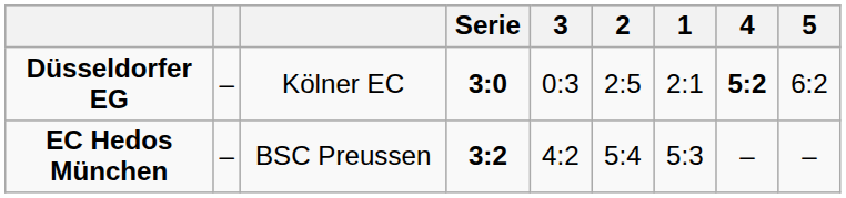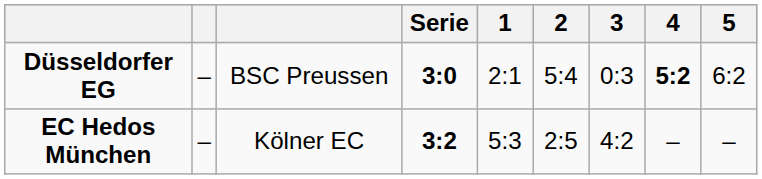 <table class="wikitable" width="80%">
 <tr style="background-color:#c0c0c0;">
 <th style="width:25%;"></th>
 <th style="width:2.5%;"></th>
 <th style="width:25%;"></th>
 <th style="width:10%;">Serie</th>
+<th style="width:7.5%;">1</th>
+<th style="width:7.5%;">2</th>
 <th style="width:7.5%;">3</th>
-<th style="width:7.5%;">2</th>
-<th style="width:7.5%;">1</th>
 <th style="width:7.5%;">4</th>
 <th style="width:7.5%;">5</th>
 </tr>
 <tr align="center">
 <td><strong>Düsseldorfer EG</strong></td>
 <td>–</td>
-<td>Kölner EC</td>
+<td>BSC Preussen</td>
 <td><strong>3:0</strong></td>
+<td>2:1</td>
+<td>5:4</td>
 <td>0:3</td>
-<td>2:5</td>
-<td>2:1</td>
 <td><strong>5:2</strong></td>
 <td>6:2</td>
 </tr>
 <tr align="center">
 <td><strong>EC Hedos München</strong></td>
 <td>–</td>
-<td>BSC Preussen</td>
+<td>Kölner EC</td>
 <td><strong>3:2</strong></td>
+<td>5:3</td>
+<td>2:5</td>
 <td>4:2</td>
-<td>5:4</td>
-<td>5:3</td>
 <td>–</td>
 <td>–</td>
 </tr>
 </table>
